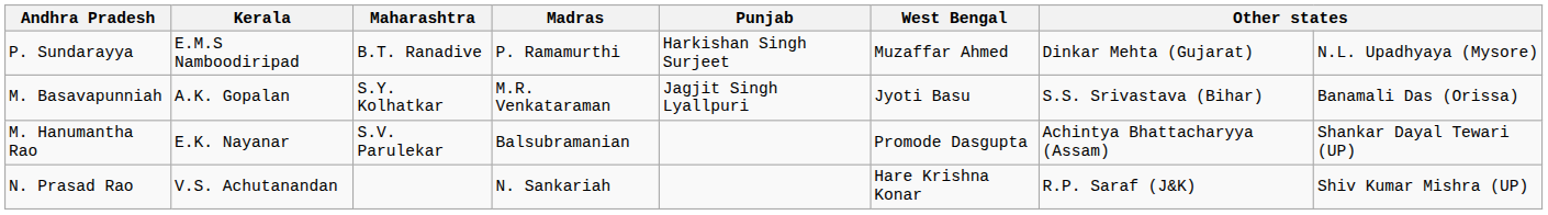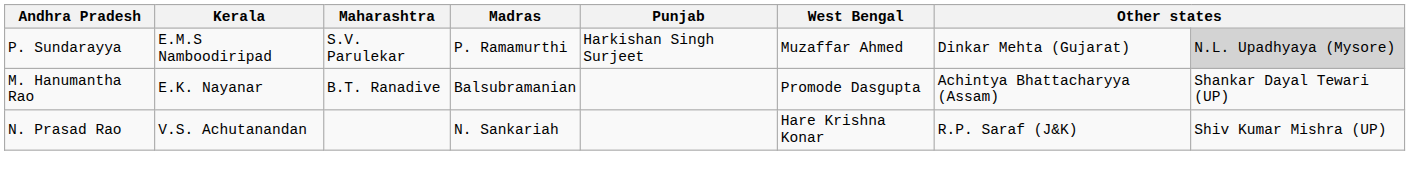 <table class="wikitable">
 <tr>
 <th>Andhra Pradesh</th>
 <th>Kerala</th>
 <th>Maharashtra</th>
 <th>Madras</th>
 <th>Punjab</th>
 <th>West Bengal</th>
 <th colspan=2>Other states</th>
 </tr>
 <tr>
 <td>P. Sundarayya</td>
 <td>E.M.S Namboodiripad</td>
-<td>B.T. Ranadive</td>
+<td>S.V. Parulekar</td>
 <td>P. Ramamurthi</td>
 <td>Harkishan Singh Surjeet</td>
 <td>Muzaffar Ahmed</td>
 <td>Dinkar Mehta (Gujarat)</td>
-<td>N.L. Upadhyaya (Mysore)</td>
-</tr>
-<tr>
-<td>M. Basavapunniah</td>
-<td>A.K. Gopalan</td>
-<td>S.Y. Kolhatkar</td>
-<td>M.R. Venkataraman</td>
-<td>Jagjit Singh Lyallpuri</td>
-<td>Jyoti Basu</td>
-<td>S.S. Srivastava (Bihar)</td>
-<td>Banamali Das (Orissa)</td>
+<td style="background: lightgrey;">N.L. Upadhyaya (Mysore)</td>
 </tr>
 <tr>
 <td>M. Hanumantha Rao</td>
 <td>E.K. Nayanar</td>
-<td>S.V. Parulekar</td>
+<td>B.T. Ranadive</td>
 <td>Balsubramanian</td>
 <td></td>
 <td>Promode Dasgupta</td>
 <td>Achintya Bhattacharyya (Assam)</td>
 <td>Shankar Dayal Tewari (UP)</td>
 </tr>
 <tr>
 <td>N. Prasad Rao</td>
 <td>V.S. Achutanandan</td>
 <td></td>
 <td>N. Sankariah</td>
 <td></td>
 <td>Hare Krishna Konar</td>
 <td>R.P. Saraf (J&K)</td>
 <td>Shiv Kumar Mishra (UP)</td>
 </tr>
 </table>
